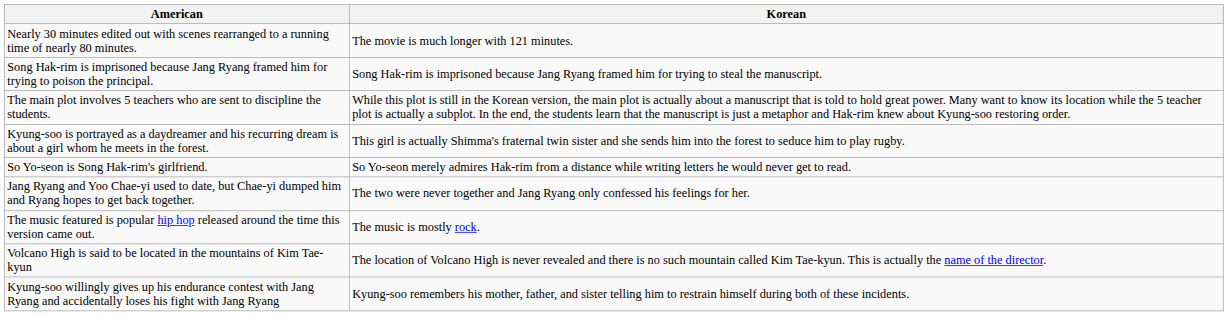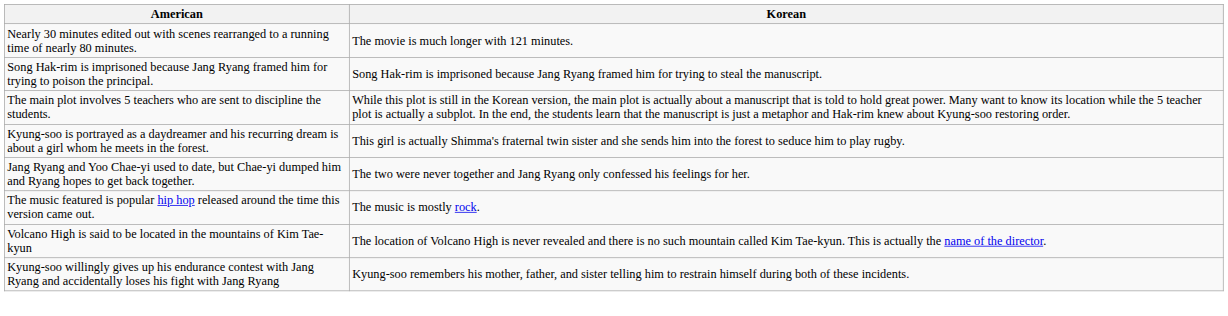 <table class="wikitable" width="100%">
 <tr bgcolor="#CCCCCC">
 <th>American</th>
 <th>Korean</th>
 </tr>
 <tr>
 <td>Nearly 30 minutes edited out with scenes rearranged to a running time of nearly 80 minutes.</td>
 <td>The movie is much longer with 121 minutes.</td>
 </tr>
 <tr>
 <td>Song Hak-rim is imprisoned because Jang Ryang framed him for trying to poison the principal.</td>
 <td>Song Hak-rim is imprisoned because Jang Ryang framed him for trying to steal the manuscript.</td>
 </tr>
 <tr>
 <td>The main plot involves 5 teachers who are sent to discipline the students.</td>
 <td>While this plot is still in the Korean version, the main plot is actually about a manuscript that is told to hold great power. Many want to know its location while the 5 teacher plot is actually a subplot. In the end, the students learn that the manuscript is just a metaphor and Hak-rim knew about Kyung-soo restoring order.</td>
 </tr>
 <tr>
 <td>Kyung-soo is portrayed as a daydreamer and his recurring dream is about a girl whom he meets in the forest.</td>
 <td>This girl is actually Shimma's fraternal twin sister and she sends him into the forest to seduce him to play rugby.</td>
 </tr>
 <tr>
-<td>So Yo-seon is Song Hak-rim's girlfriend.</td>
-<td>So Yo-seon merely admires Hak-rim from a distance while writing letters he would never get to read.</td>
-</tr>
-<tr>
 <td>Jang Ryang and Yoo Chae-yi used to date, but Chae-yi dumped him and Ryang hopes to get back together.</td>
 <td>The two were never together and Jang Ryang only confessed his feelings for her.</td>
 </tr>
 <tr>
 <td>The music featured is popular <a href='#'>hip hop</a> released around the time this version came out.</td>
 <td>The music is mostly <a href='#'>rock</a>.</td>
 </tr>
 <tr>
 <td>Volcano High is said to be located in the mountains of Kim Tae-kyun</td>
 <td>The location of Volcano High is never revealed and there is no such mountain called Kim Tae-kyun. This is actually the <a href='#'>name of the director</a>.</td>
 </tr>
 <tr>
 <td>Kyung-soo willingly gives up his endurance contest with Jang Ryang and accidentally loses his fight with Jang Ryang</td>
 <td>Kyung-soo remembers his mother, father, and sister telling him to restrain himself during both of these incidents.</td>
 </tr>
 </table>
